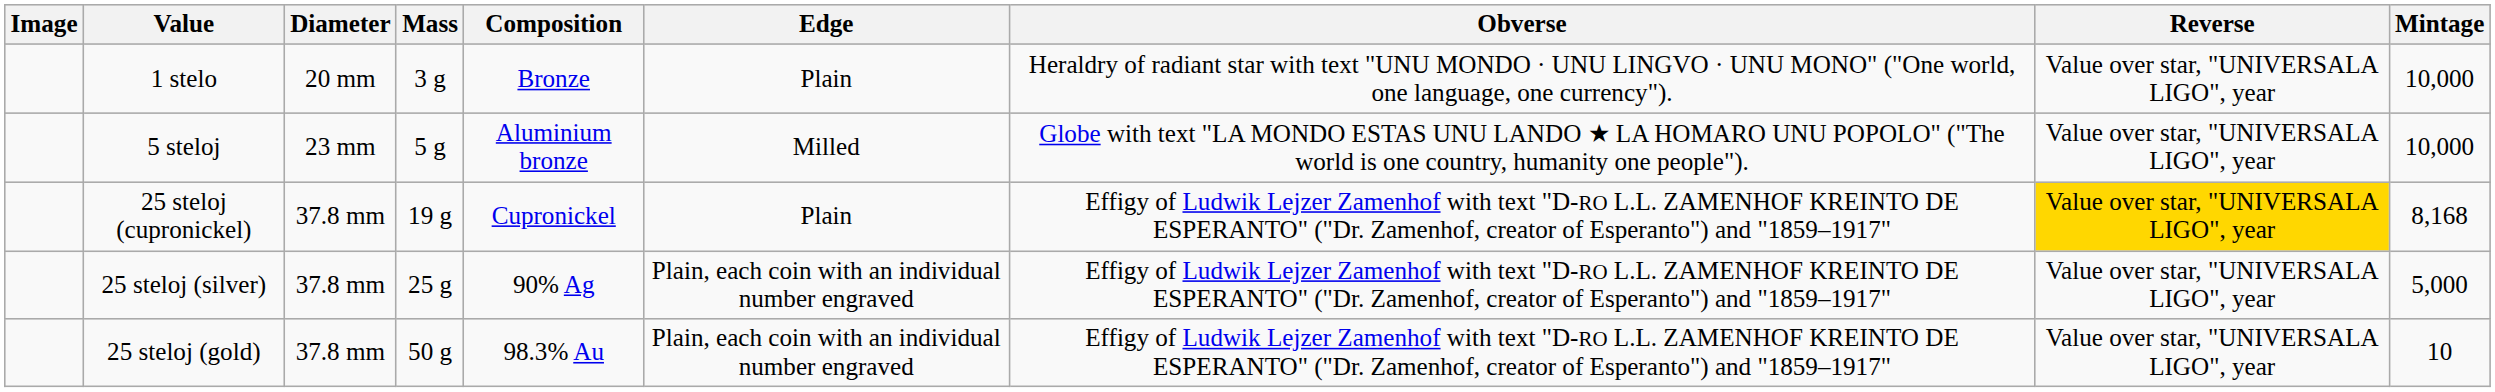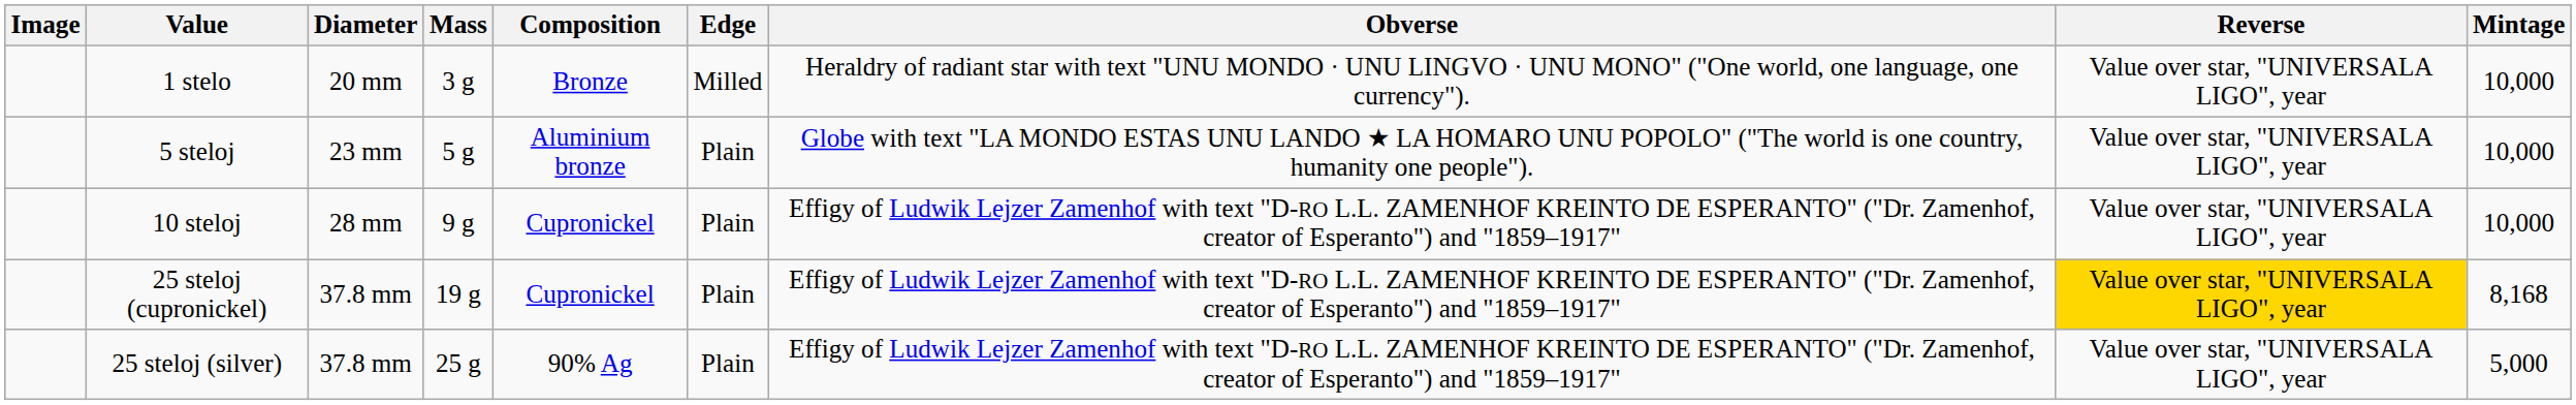 <table class="wikitable" style="width:100%; text-align: center">
 <tr>
 <th>Image</th>
 <th>Value</th>
 <th>Diameter</th>
 <th>Mass</th>
 <th>Composition</th>
 <th>Edge</th>
 <th>Obverse</th>
 <th>Reverse</th>
 <th>Mintage</th>
 </tr>
 <tr>
 <td></td>
 <td>1 stelo</td>
 <td>20 mm</td>
 <td>3 g</td>
 <td><a href='#'>Bronze</a></td>
-<td>Plain</td>
+<td>Milled</td>
 <td>Heraldry of radiant star with text "UNU MONDO · UNU LINGVO · UNU MONO" ("One world, one language, one currency").</td>
 <td>Value over star, "UNIVERSALA LIGO", year</td>
 <td>10,000</td>
 </tr>
 <tr>
 <td></td>
 <td>5 steloj</td>
 <td>23 mm</td>
 <td>5 g</td>
 <td><a href='#'>Aluminium bronze</a></td>
-<td>Milled</td>
+<td>Plain</td>
 <td><a href='#'>Globe</a> with text "LA MONDO ESTAS UNU LANDO ★ LA HOMARO UNU POPOLO" ("The world is one country, humanity one people").</td>
+<td>Value over star, "UNIVERSALA LIGO", year</td>
+<td>10,000</td>
+</tr>
+<tr>
+<td></td>
+<td>10 steloj</td>
+<td>28 mm</td>
+<td>9 g</td>
+<td><a href='#'>Cupronickel</a></td>
+<td>Plain</td>
+<td>Effigy of <a href='#'>Ludwik Lejzer Zamenhof</a> with text "D-<small>RO</small> L.L. ZAMENHOF KREINTO DE ESPERANTO" ("Dr. Zamenhof, creator of Esperanto") and "1859–1917"</td>
 <td>Value over star, "UNIVERSALA LIGO", year</td>
 <td>10,000</td>
 </tr>
 <tr>
 <td></td>
 <td>25 steloj (cupronickel)</td>
 <td>37.8 mm</td>
 <td>19 g</td>
 <td><a href='#'>Cupronickel</a></td>
 <td>Plain</td>
 <td>Effigy of <a href='#'>Ludwik Lejzer Zamenhof</a> with text "D-<small>RO</small> L.L. ZAMENHOF KREINTO DE ESPERANTO" ("Dr. Zamenhof, creator of Esperanto") and "1859–1917"</td>
 <td style="background: gold;">Value over star, "UNIVERSALA LIGO", year</td>
 <td>8,168</td>
 </tr>
 <tr>
 <td></td>
 <td>25 steloj (silver)</td>
 <td>37.8 mm</td>
 <td>25 g</td>
 <td>90% <a href='#'>Ag</a></td>
-<td>Plain, each coin with an individual number engraved</td>
+<td>Plain</td>
 <td>Effigy of <a href='#'>Ludwik Lejzer Zamenhof</a> with text "D-<small>RO</small> L.L. ZAMENHOF KREINTO DE ESPERANTO" ("Dr. Zamenhof, creator of Esperanto") and "1859–1917"</td>
 <td>Value over star, "UNIVERSALA LIGO", year</td>
 <td>5,000</td>
 </tr>
-<tr>
-<td></td>
-<td>25 steloj (gold)</td>
-<td>37.8 mm</td>
-<td>50 g</td>
-<td>98.3% <a href='#'>Au</a></td>
-<td>Plain, each coin with an individual number engraved</td>
-<td>Effigy of <a href='#'>Ludwik Lejzer Zamenhof</a> with text "D-<small>RO</small> L.L. ZAMENHOF KREINTO DE ESPERANTO" ("Dr. Zamenhof, creator of Esperanto") and "1859–1917"</td>
-<td>Value over star, "UNIVERSALA LIGO", year</td>
-<td>10</td>
-</tr>
 </table>
